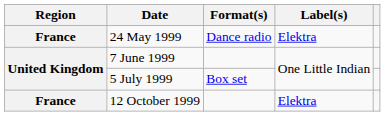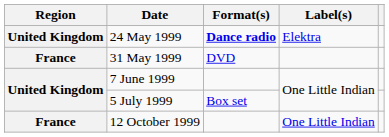 <table class="wikitable sortable plainrowheaders">
 <tr>
 <th scope="col">Region</th>
 <th scope="col">Date</th>
 <th scope="col">Format(s)</th>
 <th scope="col">Label(s)</th>
 <th scope="col" class="unsortable"></th>
 </tr>
 <tr>
+<th scope="row">United Kingdom</th>
+<td>24 May 1999</td>
+<td><strong><a href='#'>Dance radio</a></strong></td>
+<td><a href='#'>Elektra</a></td>
+<td></td>
+</tr>
+<tr>
 <th scope="row">France</th>
-<td>24 May 1999</td>
-<td><a href='#'>Dance radio</a></td>
-<td><a href='#'>Elektra</a></td>
+<td>31 May 1999</td>
+<td><a href='#'>DVD</a></td>
+<td></td>
 <td></td>
 </tr>
 <tr>
 <th scope="row" rowspan="2">United Kingdom</th>
 <td>7 June 1999</td>
 <td></td>
 <td rowspan="2">One Little Indian</td>
 <td></td>
 </tr>
 <tr>
 <td>5 July 1999</td>
 <td><a href='#'>Box set</a></td>
 <td></td>
 </tr>
 <tr>
 <th scope="row">France</th>
 <td>12 October 1999</td>
 <td></td>
-<td><a href='#'>Elektra</a></td>
+<td><a href='#'>One Little Indian</a></td>
 <td></td>
 </tr>
 </table>
